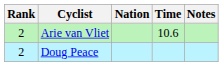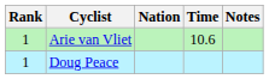 <table class="wikitable sortable" style="text-align:center">
 <tr>
 <th>Rank</th>
 <th>Cyclist</th>
 <th>Nation</th>
 <th>Time</th>
 <th>Notes</th>
 </tr>
 <tr style="background:#bbf3bb;">
-<td>2</td>
+<td>1</td>
 <td align=left><a href='#'>Arie van Vliet</a></td>
 <td align=left></td>
 <td>10.6</td>
 <td></td>
 </tr>
 <tr bgcolor=bbf3ff>
-<td>2</td>
+<td>1</td>
 <td align=left><a href='#'>Doug Peace</a></td>
 <td align=left></td>
 <td></td>
 <td></td>
 </tr>
 </table>
